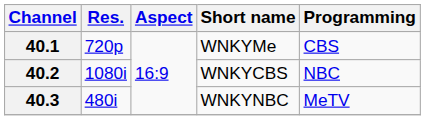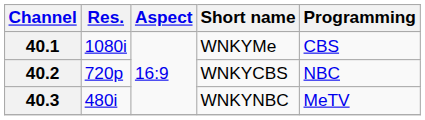 <table class="wikitable">
 <tr>
 <th scope = "col"><a href='#'>Channel</a></th>
 <th scope = "col"><a href='#'>Res.</a></th>
 <th scope = "col"><a href='#'>Aspect</a></th>
 <th scope = "col">Short name</th>
 <th scope = "col">Programming</th>
 </tr>
 <tr>
 <th scope = "row">40.1</th>
-<td><a href='#'>720p</a></td>
+<td><a href='#'>1080i</a></td>
 <td rowspan=3><a href='#'>16:9</a></td>
 <td>WNKYMe</td>
 <td><a href='#'>CBS</a></td>
 </tr>
 <tr>
 <th scope = "row">40.2</th>
-<td><a href='#'>1080i</a></td>
+<td><a href='#'>720p</a></td>
 <td>WNKYCBS</td>
 <td><a href='#'>NBC</a></td>
 </tr>
 <tr>
 <th scope = "row">40.3</th>
 <td><a href='#'>480i</a></td>
 <td>WNKYNBC</td>
 <td><a href='#'>MeTV</a></td>
 </tr>
 <tr>
 </tr>
 </table>
